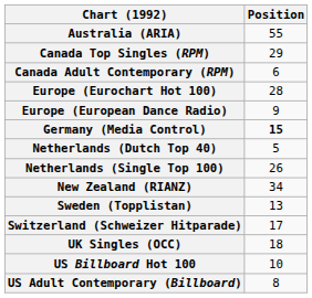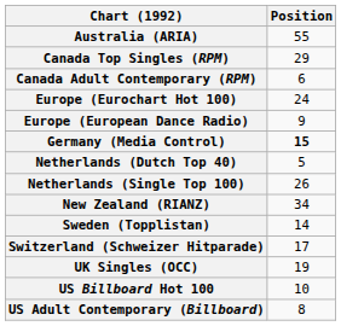 <table class="wikitable sortable plainrowheaders" style="text-align:center">
 <tr>
 <th>Chart (1992)</th>
 <th>Position</th>
 </tr>
 <tr>
 <th scope="row">Australia (ARIA)</th>
 <td>55</td>
 </tr>
 <tr>
 <th scope="row">Canada Top Singles (<em>RPM</em>)</th>
 <td>29</td>
 </tr>
 <tr>
 <th scope="row">Canada Adult Contemporary (<em>RPM</em>)</th>
 <td>6</td>
 </tr>
 <tr>
 <th scope="row">Europe (Eurochart Hot 100)</th>
-<td>28</td>
+<td>24</td>
 </tr>
 <tr>
 <th scope="row">Europe (European Dance Radio)</th>
 <td>9</td>
 </tr>
 <tr>
 <th scope="row">Germany (Media Control)</th>
 <td><strong>15</strong></td>
 </tr>
 <tr>
 <th scope="row">Netherlands (Dutch Top 40)</th>
 <td>5</td>
 </tr>
 <tr>
 <th scope="row">Netherlands (Single Top 100)</th>
 <td>26</td>
 </tr>
 <tr>
 <th scope="row">New Zealand (RIANZ)</th>
 <td>34</td>
 </tr>
 <tr>
 <th scope="row">Sweden (Topplistan)</th>
-<td>13</td>
+<td>14</td>
 </tr>
 <tr>
 <th scope="row">Switzerland (Schweizer Hitparade)</th>
 <td>17</td>
 </tr>
 <tr>
 <th scope="row">UK Singles (OCC)</th>
-<td>18</td>
+<td>19</td>
 </tr>
 <tr>
 <th scope="row">US <em>Billboard</em> Hot 100</th>
 <td>10</td>
 </tr>
 <tr>
 <th scope="row">US Adult Contemporary (<em>Billboard</em>)</th>
 <td>8</td>
 </tr>
 </table>
